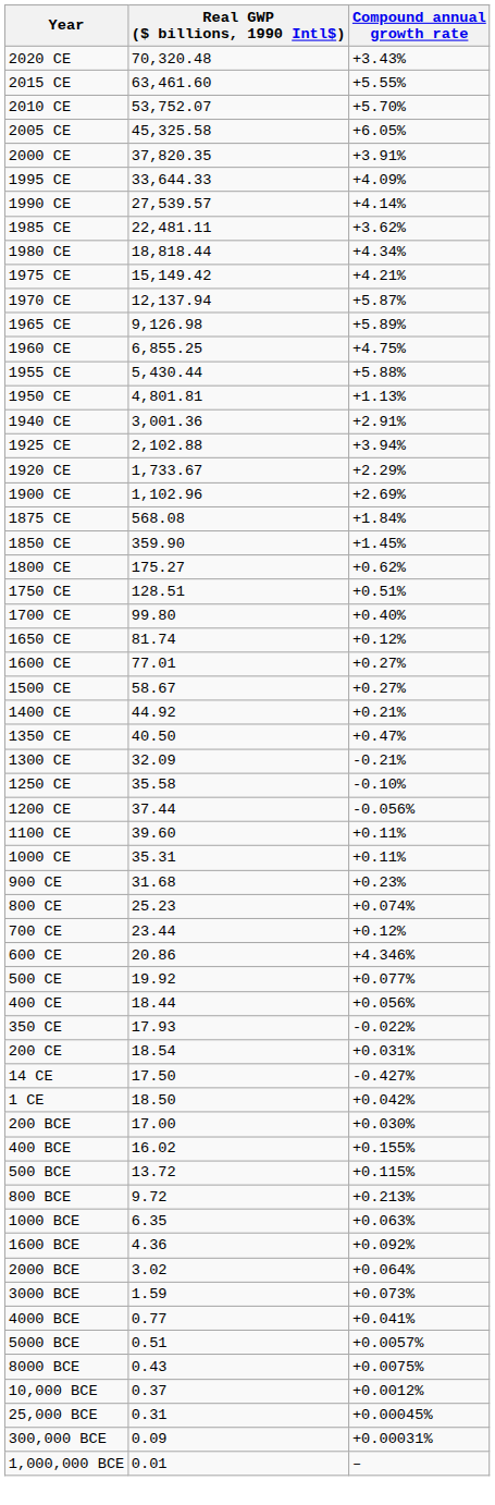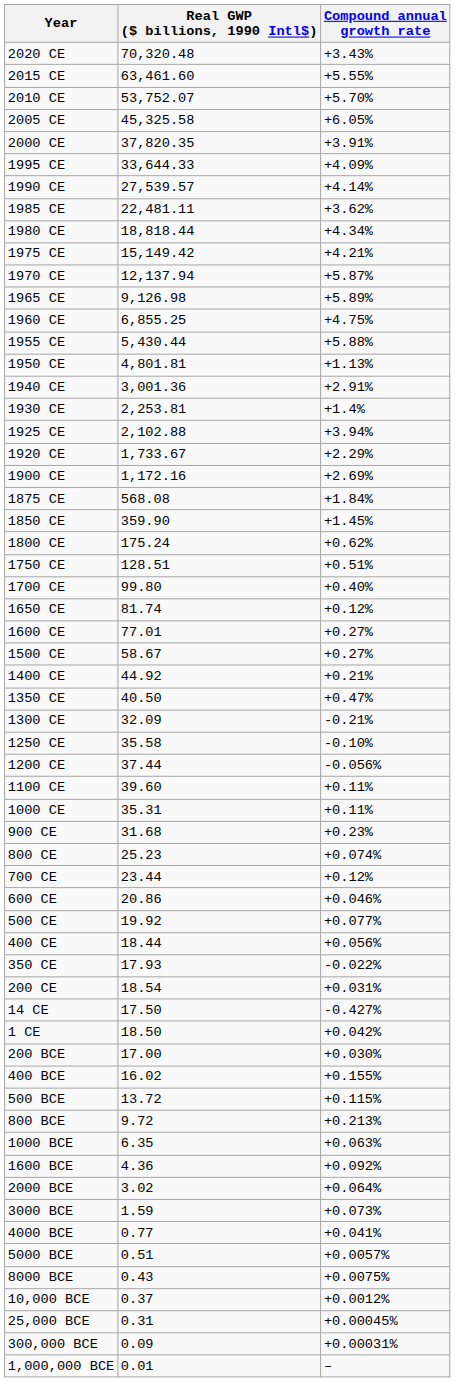 <table class="wikitable">
 <tr>
 <th>Year</th>
 <th>Real GWP <br>($ billions, 1990 <a href='#'>Intl$</a>)<br></th>
 <th><a href='#'>Compound annual <br>growth rate</a></th>
 </tr>
 <tr>
 <td>2020 CE</td>
 <td>70,320.48</td>
 <td>+3.43%</td>
 </tr>
 <tr>
 <td>2015 CE</td>
 <td>63,461.60</td>
 <td>+5.55%</td>
 </tr>
 <tr>
 <td>2010 CE</td>
 <td>53,752.07</td>
 <td>+5.70%</td>
 </tr>
 <tr>
 <td>2005 CE</td>
 <td>45,325.58</td>
 <td>+6.05%</td>
 </tr>
 <tr>
 <td>2000 CE</td>
 <td>37,820.35</td>
 <td>+3.91%</td>
 </tr>
 <tr>
 <td>1995 CE</td>
 <td>33,644.33</td>
 <td>+4.09%</td>
 </tr>
 <tr>
 <td>1990 CE</td>
 <td>27,539.57</td>
 <td>+4.14%</td>
 </tr>
 <tr>
 <td>1985 CE</td>
 <td>22,481.11</td>
 <td>+3.62%</td>
 </tr>
 <tr>
 <td>1980 CE</td>
 <td>18,818.44</td>
 <td>+4.34%</td>
 </tr>
 <tr>
 <td>1975 CE</td>
 <td>15,149.42</td>
 <td>+4.21%</td>
 </tr>
 <tr>
 <td>1970 CE</td>
 <td>12,137.94</td>
 <td>+5.87%</td>
 </tr>
 <tr>
 <td>1965 CE</td>
 <td>9,126.98</td>
 <td>+5.89%</td>
 </tr>
 <tr>
 <td>1960 CE</td>
 <td>6,855.25</td>
 <td>+4.75%</td>
 </tr>
 <tr>
 <td>1955 CE</td>
 <td>5,430.44</td>
 <td>+5.88%</td>
 </tr>
 <tr>
 <td>1950 CE</td>
 <td>4,801.81</td>
 <td>+1.13%</td>
 </tr>
 <tr>
 <td>1940 CE</td>
 <td>3,001.36</td>
 <td>+2.91%</td>
 </tr>
 <tr>
+<td>1930 CE</td>
+<td>2,253.81</td>
+<td>+1.4%</td>
+</tr>
+<tr>
 <td>1925 CE</td>
 <td>2,102.88</td>
 <td>+3.94%</td>
 </tr>
 <tr>
 <td>1920 CE</td>
 <td>1,733.67</td>
 <td>+2.29%</td>
 </tr>
 <tr>
 <td>1900 CE</td>
-<td>1,102.96</td>
+<td>1,172.16</td>
 <td>+2.69%</td>
 </tr>
 <tr>
 <td>1875 CE</td>
 <td>568.08</td>
 <td>+1.84%</td>
 </tr>
 <tr>
 <td>1850 CE</td>
 <td>359.90</td>
 <td>+1.45%</td>
 </tr>
 <tr>
 <td>1800 CE</td>
-<td>175.27</td>
+<td>175.24</td>
 <td>+0.62%</td>
 </tr>
 <tr>
 <td>1750 CE</td>
 <td>128.51</td>
 <td>+0.51%</td>
 </tr>
 <tr>
 <td>1700 CE</td>
 <td>99.80</td>
 <td>+0.40%</td>
 </tr>
 <tr>
 <td>1650 CE</td>
 <td>81.74</td>
 <td>+0.12%</td>
 </tr>
 <tr>
 <td>1600 CE</td>
 <td>77.01</td>
 <td>+0.27%</td>
 </tr>
 <tr>
 <td>1500 CE</td>
 <td>58.67</td>
 <td>+0.27%</td>
 </tr>
 <tr>
 <td>1400 CE</td>
 <td>44.92</td>
 <td>+0.21%</td>
 </tr>
 <tr>
 <td>1350 CE</td>
 <td>40.50</td>
 <td>+0.47%</td>
 </tr>
 <tr>
 <td>1300 CE</td>
 <td>32.09</td>
 <td>-0.21%</td>
 </tr>
 <tr>
 <td>1250 CE</td>
 <td>35.58</td>
 <td>-0.10%</td>
 </tr>
 <tr>
 <td>1200 CE</td>
 <td>37.44</td>
 <td>-0.056%</td>
 </tr>
 <tr>
 <td>1100 CE</td>
 <td>39.60</td>
 <td>+0.11%</td>
 </tr>
 <tr>
 <td>1000 CE</td>
 <td>35.31</td>
 <td>+0.11%</td>
 </tr>
 <tr>
 <td>900 CE</td>
 <td>31.68</td>
 <td>+0.23%</td>
 </tr>
 <tr>
 <td>800 CE</td>
 <td>25.23</td>
 <td>+0.074%</td>
 </tr>
 <tr>
 <td>700 CE</td>
 <td>23.44</td>
 <td>+0.12%</td>
 </tr>
 <tr>
 <td>600 CE</td>
 <td>20.86</td>
-<td>+4.346%</td>
+<td>+0.046%</td>
 </tr>
 <tr>
 <td>500 CE</td>
 <td>19.92</td>
 <td>+0.077%</td>
 </tr>
 <tr>
 <td>400 CE</td>
 <td>18.44</td>
 <td>+0.056%</td>
 </tr>
 <tr>
 <td>350 CE</td>
 <td>17.93</td>
 <td>-0.022%</td>
 </tr>
 <tr>
 <td>200 CE</td>
 <td>18.54</td>
 <td>+0.031%</td>
 </tr>
 <tr>
 <td>14 CE</td>
 <td>17.50</td>
 <td>-0.427%</td>
 </tr>
 <tr>
 <td>1 CE</td>
 <td>18.50</td>
 <td>+0.042%</td>
 </tr>
 <tr>
 <td>200 BCE</td>
 <td>17.00</td>
 <td>+0.030%</td>
 </tr>
 <tr>
 <td>400 BCE</td>
 <td>16.02</td>
 <td>+0.155%</td>
 </tr>
 <tr>
 <td>500 BCE</td>
 <td>13.72</td>
 <td>+0.115%</td>
 </tr>
 <tr>
 <td>800 BCE</td>
 <td>9.72</td>
 <td>+0.213%</td>
 </tr>
 <tr>
 <td>1000 BCE</td>
 <td>6.35</td>
 <td>+0.063%</td>
 </tr>
 <tr>
 <td>1600 BCE</td>
 <td>4.36</td>
 <td>+0.092%</td>
 </tr>
 <tr>
 <td>2000 BCE</td>
 <td>3.02</td>
 <td>+0.064%</td>
 </tr>
 <tr>
 <td>3000 BCE</td>
 <td>1.59</td>
 <td>+0.073%</td>
 </tr>
 <tr>
 <td>4000 BCE</td>
 <td>0.77</td>
 <td>+0.041%</td>
 </tr>
 <tr>
 <td>5000 BCE</td>
 <td>0.51</td>
 <td>+0.0057%</td>
 </tr>
 <tr>
 <td>8000 BCE</td>
 <td>0.43</td>
 <td>+0.0075%</td>
 </tr>
 <tr>
 <td>10,000 BCE</td>
 <td>0.37</td>
 <td>+0.0012%</td>
 </tr>
 <tr>
 <td>25,000 BCE</td>
 <td>0.31</td>
 <td>+0.00045%</td>
 </tr>
 <tr>
 <td>300,000 BCE</td>
 <td>0.09</td>
 <td>+0.00031%</td>
 </tr>
 <tr>
 <td>1,000,000 BCE</td>
 <td>0.01</td>
 <td>–</td>
 </tr>
 </table>
